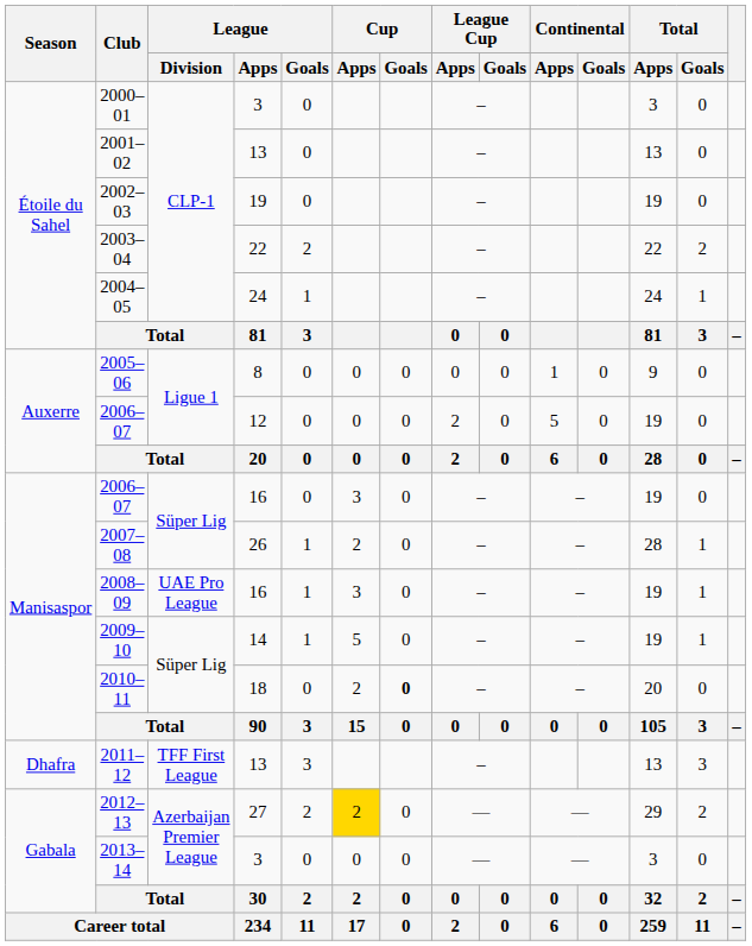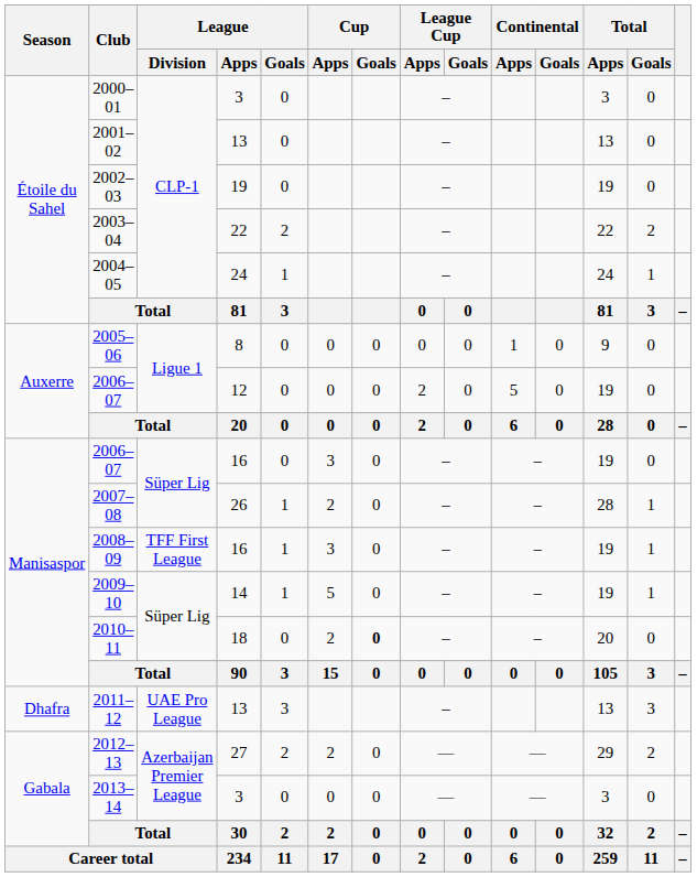 <table class="wikitable" style="text-align:center">
 <tr>
 <th rowspan="2">Season</th>
 <th rowspan="2">Club</th>
 <th colspan="3">League</th>
 <th colspan="2">Cup</th>
 <th colspan="2">League Cup</th>
 <th colspan="2">Continental</th>
 <th colspan="2">Total</th>
 <th rowspan="2"></th>
 </tr>
 <tr>
 <th>Division</th>
 <th>Apps</th>
 <th>Goals</th>
 <th>Apps</th>
 <th>Goals</th>
 <th>Apps</th>
 <th>Goals</th>
 <th>Apps</th>
 <th>Goals</th>
 <th>Apps</th>
 <th>Goals</th>
 </tr>
 <tr>
 <td rowspan="6"><a href='#'>Étoile du Sahel</a></td>
 <td>2000–01</td>
 <td rowspan="5"><a href='#'>CLP-1</a></td>
 <td>3</td>
 <td>0</td>
 <td></td>
 <td></td>
 <td colspan="2">–</td>
 <td></td>
 <td></td>
 <td>3</td>
 <td>0</td>
 <td></td>
 </tr>
 <tr>
 <td>2001–02</td>
 <td>13</td>
 <td>0</td>
 <td></td>
 <td></td>
 <td colspan="2">–</td>
 <td></td>
 <td></td>
 <td>13</td>
 <td>0</td>
 <td></td>
 </tr>
 <tr>
 <td>2002–03</td>
 <td>19</td>
 <td>0</td>
 <td></td>
 <td></td>
 <td colspan="2">–</td>
 <td></td>
 <td></td>
 <td>19</td>
 <td>0</td>
 <td></td>
 </tr>
 <tr>
 <td>2003–04</td>
 <td>22</td>
 <td>2</td>
 <td></td>
 <td></td>
 <td colspan="2">–</td>
 <td></td>
 <td></td>
 <td>22</td>
 <td>2</td>
 <td></td>
 </tr>
 <tr>
 <td>2004–05</td>
 <td>24</td>
 <td>1</td>
 <td></td>
 <td></td>
 <td colspan="2">–</td>
 <td></td>
 <td></td>
 <td>24</td>
 <td>1</td>
 <td></td>
 </tr>
 <tr>
 <th colspan="2">Total</th>
 <th>81</th>
 <th>3</th>
 <th></th>
 <th></th>
 <th>0</th>
 <th>0</th>
 <th></th>
 <th></th>
 <th>81</th>
 <th>3</th>
 <th>–</th>
 </tr>
 <tr>
 <td rowspan="3"><a href='#'>Auxerre</a></td>
 <td><a href='#'>2005–06</a></td>
 <td rowspan="2"><a href='#'>Ligue 1</a></td>
 <td>8</td>
 <td>0</td>
 <td>0</td>
 <td>0</td>
 <td>0</td>
 <td>0</td>
 <td>1</td>
 <td>0</td>
 <td>9</td>
 <td>0</td>
 <td></td>
 </tr>
 <tr>
 <td><a href='#'>2006–07</a></td>
 <td>12</td>
 <td>0</td>
 <td>0</td>
 <td>0</td>
 <td>2</td>
 <td>0</td>
 <td>5</td>
 <td>0</td>
 <td>19</td>
 <td>0</td>
 <td></td>
 </tr>
 <tr>
 <th colspan="2">Total</th>
 <th>20</th>
 <th>0</th>
 <th>0</th>
 <th>0</th>
 <th>2</th>
 <th>0</th>
 <th>6</th>
 <th>0</th>
 <th>28</th>
 <th>0</th>
 <th>–</th>
 </tr>
 <tr>
 <td rowspan="6"><a href='#'>Manisaspor</a></td>
 <td><a href='#'>2006–07</a></td>
 <td rowspan="2"><a href='#'>Süper Lig</a></td>
 <td>16</td>
 <td>0</td>
 <td>3</td>
 <td>0</td>
 <td colspan="2">–</td>
 <td colspan="2">–</td>
 <td>19</td>
 <td>0</td>
 <td></td>
 </tr>
 <tr>
 <td><a href='#'>2007–08</a></td>
 <td>26</td>
 <td>1</td>
 <td>2</td>
 <td>0</td>
 <td colspan="2">–</td>
 <td colspan="2">–</td>
 <td>28</td>
 <td>1</td>
 <td></td>
 </tr>
 <tr>
 <td><a href='#'>2008–09</a></td>
-<td><a href='#'>UAE Pro League</a></td>
+<td><a href='#'>TFF First League</a></td>
 <td>16</td>
 <td>1</td>
 <td>3</td>
 <td>0</td>
 <td colspan="2">–</td>
 <td colspan="2">–</td>
 <td>19</td>
 <td>1</td>
 <td></td>
 </tr>
 <tr>
 <td><a href='#'>2009–10</a></td>
 <td rowspan="2">Süper Lig</td>
 <td>14</td>
 <td>1</td>
 <td>5</td>
 <td>0</td>
 <td colspan="2">–</td>
 <td colspan="2">–</td>
 <td>19</td>
 <td>1</td>
 <td></td>
 </tr>
 <tr>
 <td><a href='#'>2010–11</a></td>
 <td>18</td>
 <td>0</td>
 <td>2</td>
 <td><strong>0</strong></td>
 <td colspan="2">–</td>
 <td colspan="2">–</td>
 <td>20</td>
 <td>0</td>
 <td></td>
 </tr>
 <tr>
 <th colspan="2">Total</th>
 <th>90</th>
 <th>3</th>
 <th>15</th>
 <th>0</th>
 <th>0</th>
 <th>0</th>
 <th>0</th>
 <th>0</th>
 <th>105</th>
 <th>3</th>
 <th>–</th>
 </tr>
 <tr>
 <td><a href='#'>Dhafra</a></td>
 <td><a href='#'>2011–12</a></td>
-<td><a href='#'>TFF First League</a></td>
+<td><a href='#'>UAE Pro League</a></td>
 <td>13</td>
 <td>3</td>
 <td></td>
 <td></td>
 <td colspan="2">–</td>
 <td></td>
 <td></td>
 <td>13</td>
 <td>3</td>
 <td></td>
 </tr>
 <tr>
 <td rowspan="3"><a href='#'>Gabala</a></td>
 <td><a href='#'>2012–13</a></td>
 <td rowspan="2"><a href='#'>Azerbaijan Premier League</a></td>
 <td>27</td>
 <td>2</td>
-<td style="background: gold;">2</td>
+<td>2</td>
 <td>0</td>
 <td colspan="2">—</td>
 <td colspan="2">—</td>
 <td>29</td>
 <td>2</td>
 <td></td>
 </tr>
 <tr>
 <td><a href='#'>2013–14</a></td>
 <td>3</td>
 <td>0</td>
 <td>0</td>
 <td>0</td>
 <td colspan="2">—</td>
 <td colspan="2">—</td>
 <td>3</td>
 <td>0</td>
 <td></td>
 </tr>
 <tr>
 <th colspan="2">Total</th>
 <th>30</th>
 <th>2</th>
 <th>2</th>
 <th>0</th>
 <th>0</th>
 <th>0</th>
 <th>0</th>
 <th>0</th>
 <th>32</th>
 <th>2</th>
 <th>–</th>
 </tr>
 <tr>
 <th colspan="3">Career total</th>
 <th>234</th>
 <th>11</th>
 <th>17</th>
 <th>0</th>
 <th>2</th>
 <th>0</th>
 <th>6</th>
 <th>0</th>
 <th>259</th>
 <th>11</th>
 <th>–</th>
 </tr>
 </table>
